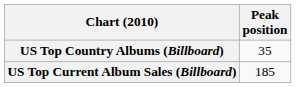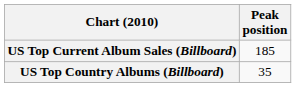 <table class="wikitable sortable plainrowheaders" style="text-align:center;">
 <tr>
 <th>Chart (2010)</th>
 <th>Peak<br>position</th>
 </tr>
 <tr>
+<th scope="row">US Top Current Album Sales (<em>Billboard</em>)</th>
+<td>185</td>
+</tr>
+<tr>
 <th scope="row">US Top Country Albums (<em>Billboard</em>)</th>
 <td>35</td>
 </tr>
-<tr>
-<th scope="row">US Top Current Album Sales (<em>Billboard</em>)</th>
-<td>185</td>
-</tr>
 </table>
